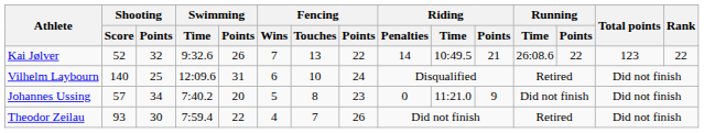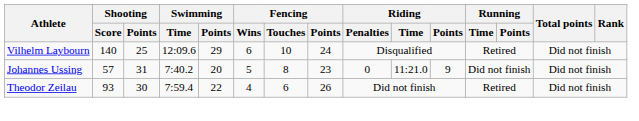 <table class=wikitable style="font-size:90%">
 <tr>
 <th rowspan="2">Athlete</th>
 <th colspan="2">Shooting</th>
 <th colspan="2">Swimming</th>
 <th colspan="3">Fencing</th>
 <th colspan="3">Riding</th>
 <th colspan="2">Running</th>
 <th rowspan="2">Total points</th>
 <th rowspan="2">Rank</th>
 </tr>
 <tr>
 <th>Score</th>
 <th>Points</th>
 <th>Time</th>
 <th>Points</th>
 <th>Wins</th>
 <th>Touches</th>
 <th>Points</th>
 <th>Penalties</th>
 <th>Time</th>
 <th>Points</th>
 <th>Time</th>
 <th>Points</th>
 </tr>
 <tr>
-<td><a href='#'>Kai Jølver</a></td>
-<td align="center">52</td>
-<td align="center">32</td>
-<td align="center">9:32.6</td>
-<td align="center">26</td>
-<td align="center">7</td>
-<td align=center>13</td>
-<td align="center">22</td>
-<td align=center>14</td>
-<td align="center">10:49.5</td>
-<td align="center">21</td>
-<td align="center">26:08.6</td>
-<td align="center">22</td>
-<td align="center">123</td>
-<td align="center">22</td>
-</tr>
-<tr>
 <td><a href='#'>Vilhelm Laybourn</a></td>
 <td align="center">140</td>
 <td align="center">25</td>
 <td align="center">12:09.6</td>
-<td align="center">31</td>
+<td align="center">29</td>
 <td align="center">6</td>
 <td align=center>10</td>
 <td align="center">24</td>
 <td align=center colspan=3>Disqualified</td>
 <td align="center" colspan=2>Retired</td>
 <td align="center" colspan=2>Did not finish</td>
 </tr>
 <tr>
 <td><a href='#'>Johannes Ussing</a></td>
 <td align="center">57</td>
-<td align="center">34</td>
+<td align="center">31</td>
 <td align="center">7:40.2</td>
 <td align="center">20</td>
 <td align="center">5</td>
 <td align=center>8</td>
 <td align="center">23</td>
 <td align=center>0</td>
 <td align="center">11:21.0</td>
 <td align="center">9</td>
 <td align="center" colspan=2>Did not finish</td>
 <td align="center" colspan=2>Did not finish</td>
 </tr>
 <tr>
 <td><a href='#'>Theodor Zeilau</a></td>
 <td align="center">93</td>
 <td align="center">30</td>
 <td align="center">7:59.4</td>
 <td align="center">22</td>
 <td align="center">4</td>
-<td align=center>7</td>
+<td align=center>6</td>
 <td align="center">26</td>
 <td align=center colspan=3>Did not finish</td>
 <td align="center" colspan=2>Retired</td>
 <td align="center" colspan=2>Did not finish</td>
 </tr>
 </table>
